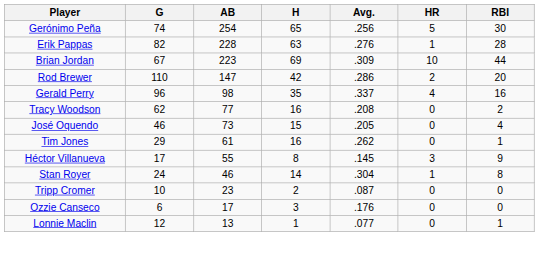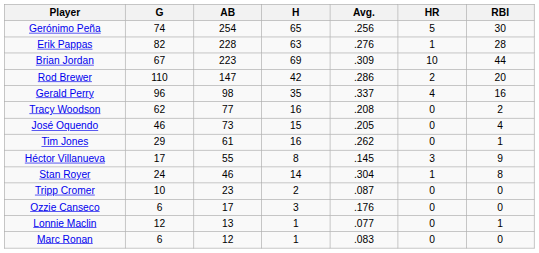 <table class="wikitable sortable">
 <tr>
 <th bgcolor="#DDDDFF" width="16%">Player</th>
 <th bgcolor="#DDDDFF" width="9%">G</th>
 <th bgcolor="#DDDDFF" width="9%">AB</th>
 <th bgcolor="#DDDDFF" width="9%">H</th>
 <th bgcolor="#DDDDFF" width="9%">Avg.</th>
 <th bgcolor="#DDDDFF" width="9%">HR</th>
 <th bgcolor="#DDDDFF" width="9%">RBI</th>
 </tr>
 <tr align="center">
 <td><a href='#'>Gerónimo Peña</a></td>
 <td>74</td>
 <td>254</td>
 <td>65</td>
 <td>.256</td>
 <td>5</td>
 <td>30</td>
 </tr>
 <tr align="center">
 <td><a href='#'>Erik Pappas</a></td>
 <td>82</td>
 <td>228</td>
 <td>63</td>
 <td>.276</td>
 <td>1</td>
 <td>28</td>
 </tr>
 <tr align="center">
 <td><a href='#'>Brian Jordan</a></td>
 <td>67</td>
 <td>223</td>
 <td>69</td>
 <td>.309</td>
 <td>10</td>
 <td>44</td>
 </tr>
 <tr align="center">
 <td><a href='#'>Rod Brewer</a></td>
 <td>110</td>
 <td>147</td>
 <td>42</td>
 <td>.286</td>
 <td>2</td>
 <td>20</td>
 </tr>
 <tr align="center">
 <td><a href='#'>Gerald Perry</a></td>
 <td>96</td>
 <td>98</td>
 <td>35</td>
 <td>.337</td>
 <td>4</td>
 <td>16</td>
 </tr>
 <tr align="center">
 <td><a href='#'>Tracy Woodson</a></td>
 <td>62</td>
 <td>77</td>
 <td>16</td>
 <td>.208</td>
 <td>0</td>
 <td>2</td>
 </tr>
 <tr align="center">
 <td><a href='#'>José Oquendo</a></td>
 <td>46</td>
 <td>73</td>
 <td>15</td>
 <td>.205</td>
 <td>0</td>
 <td>4</td>
 </tr>
 <tr align="center">
 <td><a href='#'>Tim Jones</a></td>
 <td>29</td>
 <td>61</td>
 <td>16</td>
 <td>.262</td>
 <td>0</td>
 <td>1</td>
 </tr>
 <tr align="center">
 <td><a href='#'>Héctor Villanueva</a></td>
 <td>17</td>
 <td>55</td>
 <td>8</td>
 <td>.145</td>
 <td>3</td>
 <td>9</td>
 </tr>
 <tr align="center">
 <td><a href='#'>Stan Royer</a></td>
 <td>24</td>
 <td>46</td>
 <td>14</td>
 <td>.304</td>
 <td>1</td>
 <td>8</td>
 </tr>
 <tr align="center">
 <td><a href='#'>Tripp Cromer</a></td>
 <td>10</td>
 <td>23</td>
 <td>2</td>
 <td>.087</td>
 <td>0</td>
 <td>0</td>
 </tr>
 <tr align="center">
 <td><a href='#'>Ozzie Canseco</a></td>
 <td>6</td>
 <td>17</td>
 <td>3</td>
 <td>.176</td>
 <td>0</td>
 <td>0</td>
 </tr>
 <tr align="center">
 <td><a href='#'>Lonnie Maclin</a></td>
 <td>12</td>
 <td>13</td>
 <td>1</td>
 <td>.077</td>
 <td>0</td>
 <td>1</td>
 </tr>
+<tr align="center">
+<td><a href='#'>Marc Ronan</a></td>
+<td>6</td>
+<td>12</td>
+<td>1</td>
+<td>.083</td>
+<td>0</td>
+<td>0</td>
+</tr>
 </table>
